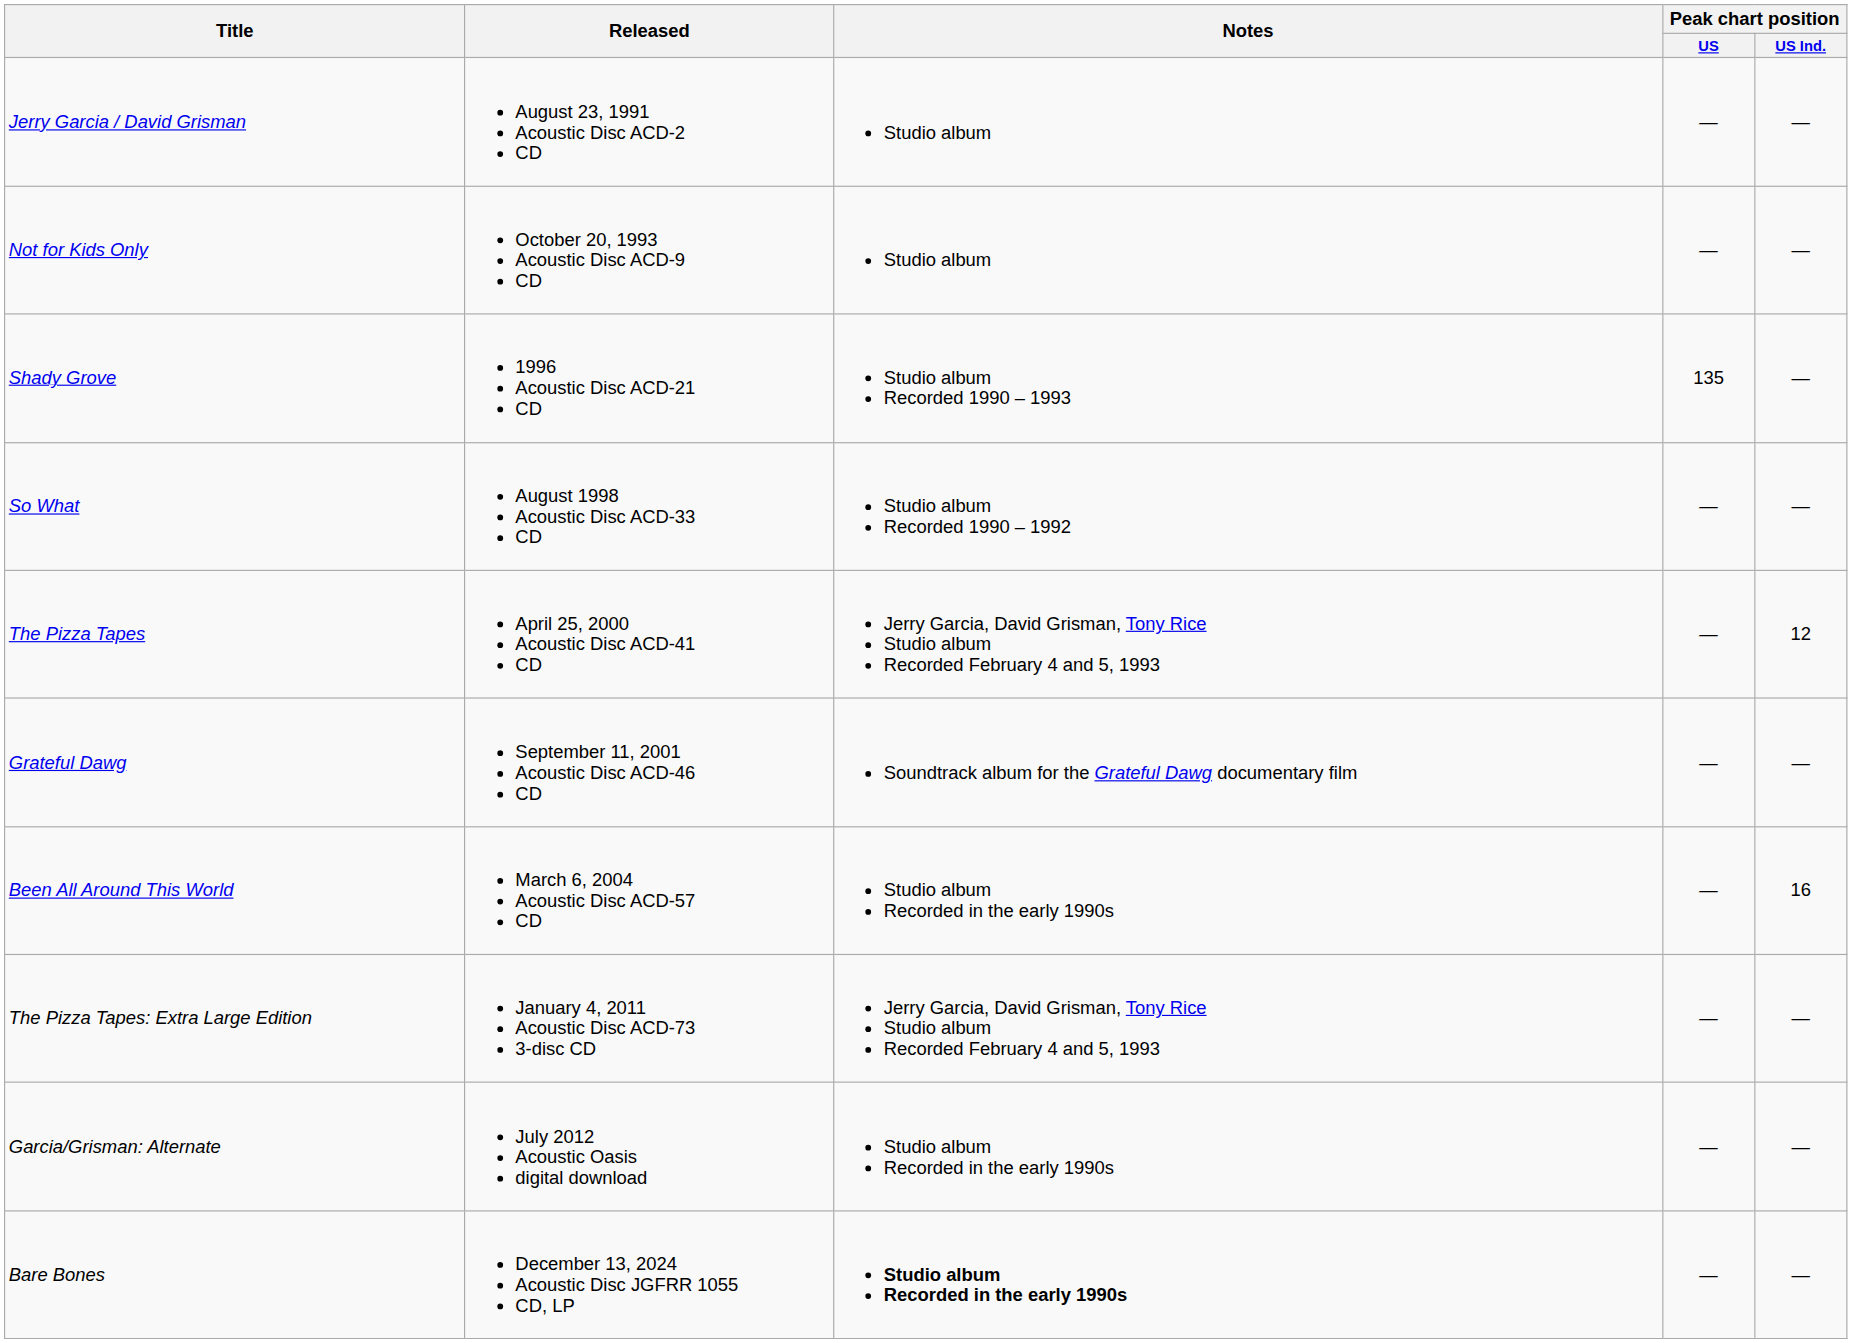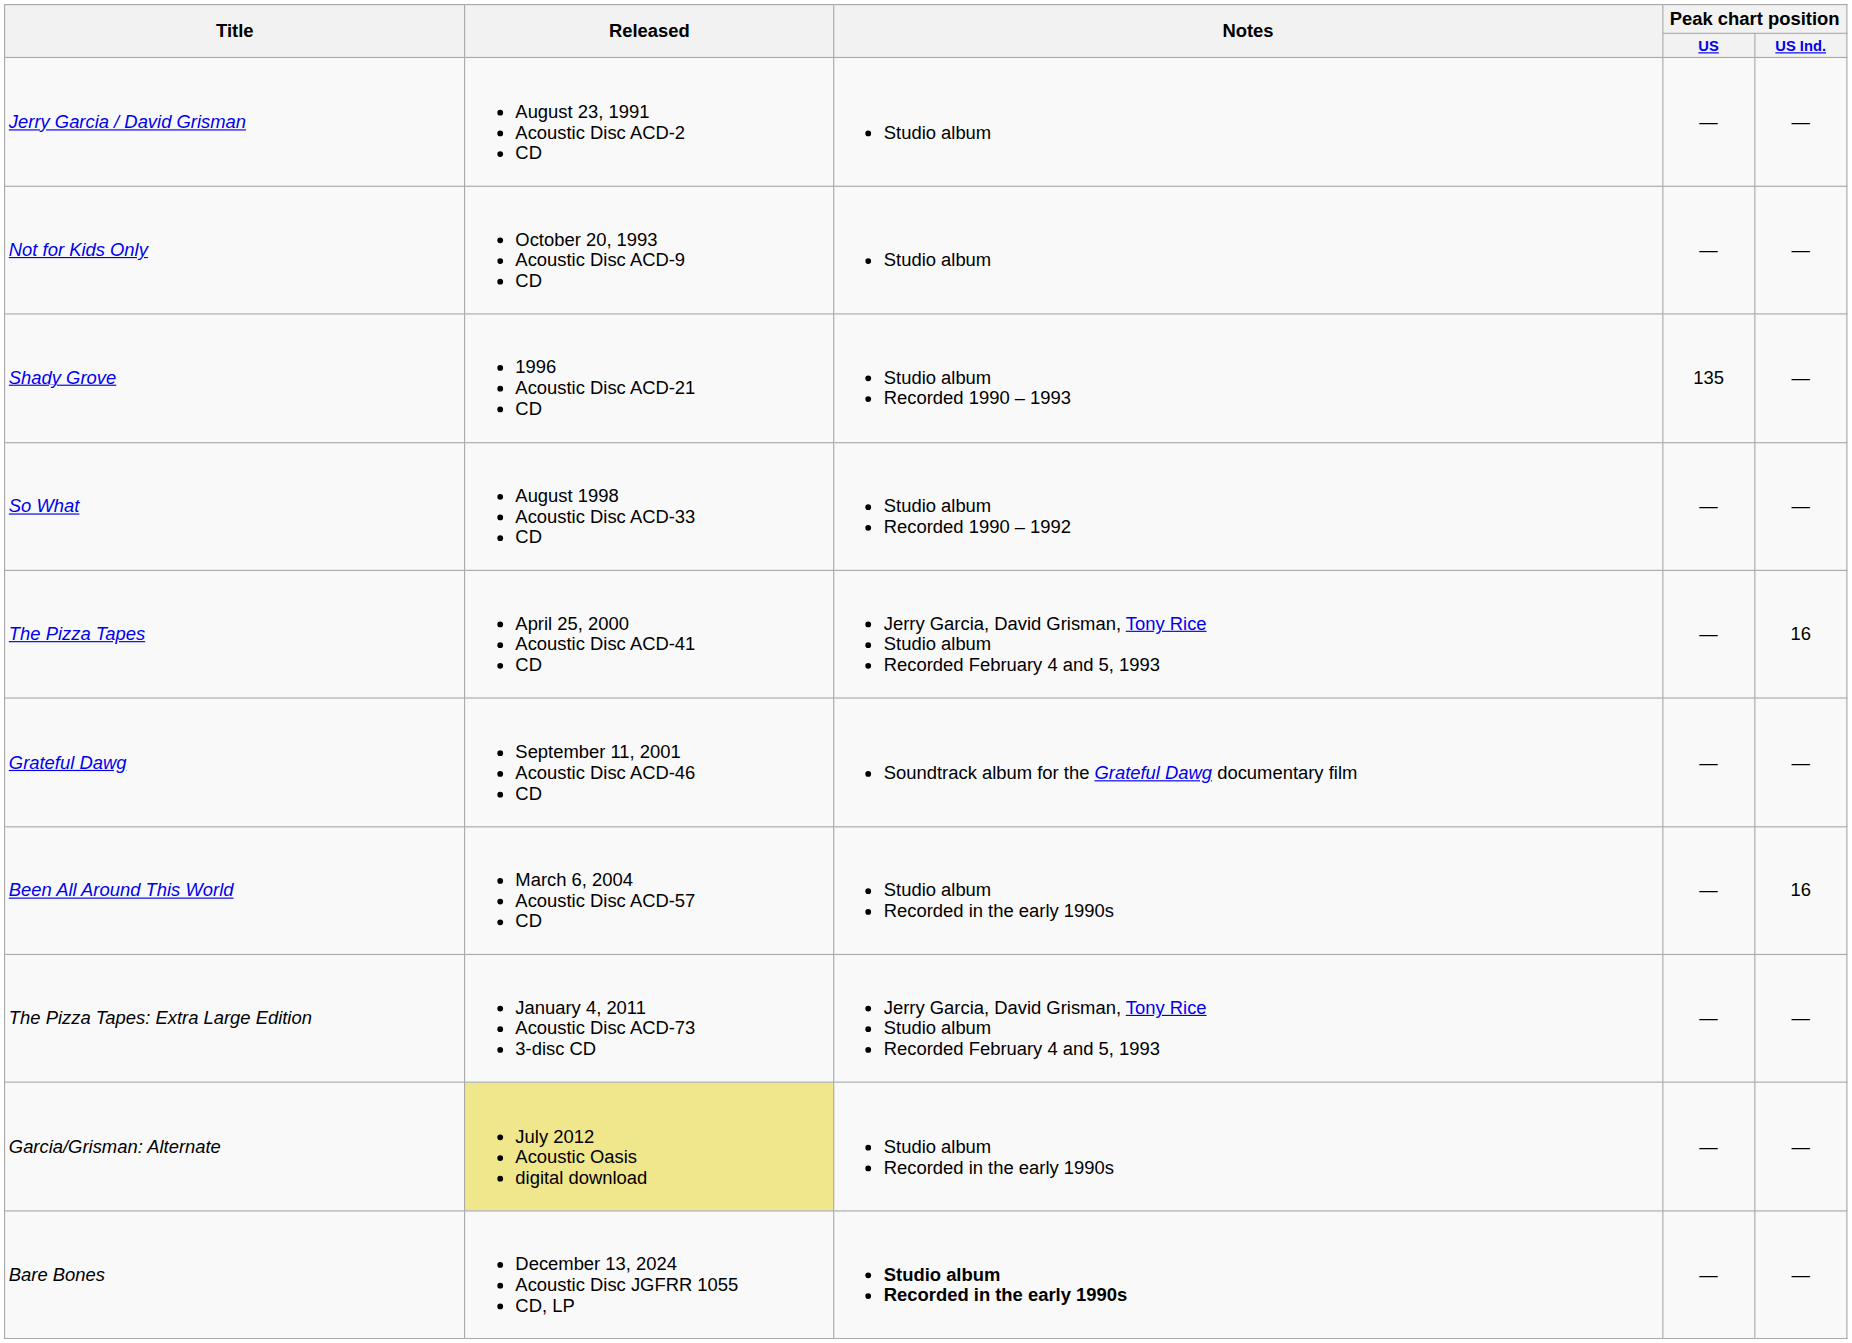 <table class="wikitable">
 <tr>
 <th rowspan="2" style="width:25%">Title</th>
 <th rowspan="2" style="width:20%">Released</th>
 <th rowspan="2" style="width:45%">Notes</th>
 <th colspan="2">Peak chart position</th>
 </tr>
 <tr>
 <th style="width:5%;font-size:80%;"><a href='#'>US</a></th>
 <th style="width:5%;font-size:80%;"><a href='#'>US Ind.</a></th>
 </tr>
 <tr>
 <td><em><a href='#'>Jerry Garcia / David Grisman</a></em></td>
 <td><br><ul><li>August 23, 1991</li><li>Acoustic Disc ACD-2</li><li>CD</li></ul></td>
 <td><br><ul><li>Studio album</li></ul></td>
 <td align="center">—</td>
 <td align="center">—</td>
 </tr>
 <tr>
 <td><em><a href='#'>Not for Kids Only</a></em></td>
 <td><br><ul><li>October 20, 1993</li><li>Acoustic Disc ACD-9</li><li>CD</li></ul></td>
 <td><br><ul><li>Studio album</li></ul></td>
 <td align="center">—</td>
 <td align="center">—</td>
 </tr>
 <tr>
 <td><em><a href='#'>Shady Grove</a></em></td>
 <td><br><ul><li>1996</li><li>Acoustic Disc ACD-21</li><li>CD</li></ul></td>
 <td><br><ul><li>Studio album</li><li>Recorded 1990 – 1993</li></ul></td>
 <td align="center">135</td>
 <td align="center">—</td>
 </tr>
 <tr>
 <td><em><a href='#'>So What</a></em></td>
 <td><br><ul><li>August 1998</li><li>Acoustic Disc ACD-33</li><li>CD</li></ul></td>
 <td><br><ul><li>Studio album</li><li>Recorded 1990 – 1992</li></ul></td>
 <td align="center">—</td>
 <td align="center">—</td>
 </tr>
 <tr>
 <td><em><a href='#'>The Pizza Tapes</a></em></td>
 <td><br><ul><li>April 25, 2000</li><li>Acoustic Disc ACD-41</li><li>CD</li></ul></td>
 <td><br><ul><li>Jerry Garcia, David Grisman, <a href='#'>Tony Rice</a></li><li>Studio album</li><li>Recorded February 4 and 5, 1993</li></ul></td>
 <td align="center">—</td>
-<td align="center">12</td>
+<td align="center">16</td>
 </tr>
 <tr>
 <td><em><a href='#'>Grateful Dawg</a></em></td>
 <td><br><ul><li>September 11, 2001</li><li>Acoustic Disc ACD-46</li><li>CD</li></ul></td>
 <td><br><ul><li>Soundtrack album for the <em><a href='#'>Grateful Dawg</a></em> documentary film</li></ul></td>
 <td align="center">—</td>
 <td align="center">—</td>
 </tr>
 <tr>
 <td><em><a href='#'>Been All Around This World</a></em></td>
 <td><br><ul><li>March 6, 2004</li><li>Acoustic Disc ACD-57</li><li>CD</li></ul></td>
 <td><br><ul><li>Studio album</li><li>Recorded in the early 1990s</li></ul></td>
 <td align="center">—</td>
 <td align="center">16</td>
 </tr>
 <tr>
 <td><em>The Pizza Tapes: Extra Large Edition</em> </td>
 <td><br><ul><li>January 4, 2011</li><li>Acoustic Disc ACD-73</li><li>3-disc CD</li></ul></td>
 <td><br><ul><li>Jerry Garcia, David Grisman, <a href='#'>Tony Rice</a></li><li>Studio album</li><li>Recorded February 4 and 5, 1993</li></ul></td>
 <td align="center">—</td>
 <td align="center">—</td>
 </tr>
 <tr>
 <td><em>Garcia/Grisman: Alternate</em> </td>
-<td><br><ul><li>July 2012</li><li>Acoustic Oasis</li><li>digital download</li></ul></td>
+<td style="background: khaki;"><br><ul><li>July 2012</li><li>Acoustic Oasis</li><li>digital download</li></ul></td>
 <td><br><ul><li>Studio album</li><li>Recorded in the early 1990s</li></ul></td>
 <td align="center">—</td>
 <td align="center">—</td>
 </tr>
 <tr>
 <td><em>Bare Bones</em> </td>
 <td><br><ul><li>December 13, 2024</li><li>Acoustic Disc JGFRR 1055</li><li>CD, LP</li></ul></td>
 <td><strong><br><ul><li>Studio album</li><li>Recorded in the early 1990s</li></ul></strong></td>
 <td align="center">—</td>
 <td align="center">—</td>
 </tr>
 </table>
